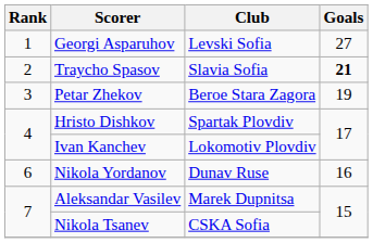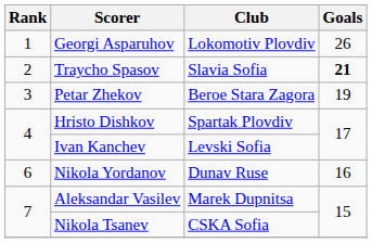 <table class="wikitable" style="text-align:center">
 <tr>
 <th>Rank</th>
 <th>Scorer</th>
 <th>Club</th>
 <th>Goals</th>
 </tr>
 <tr>
 <td rowspan="1">1</td>
 <td align="left"> <a href='#'>Georgi Asparuhov</a></td>
-<td align="left"><a href='#'>Levski Sofia</a></td>
-<td rowspan="1">27</td>
+<td align="left"><a href='#'>Lokomotiv Plovdiv</a></td>
+<td rowspan="1">26</td>
 </tr>
 <tr>
 <td rowspan="1">2</td>
 <td align="left"> <a href='#'>Traycho Spasov</a></td>
 <td align="left"><a href='#'>Slavia Sofia</a></td>
 <td rowspan="1"><strong>21</strong></td>
 </tr>
 <tr>
 <td rowspan="1">3</td>
 <td align="left"> <a href='#'>Petar Zhekov</a></td>
 <td align="left"><a href='#'>Beroe Stara Zagora</a></td>
 <td rowspan="1">19</td>
 </tr>
 <tr>
 <td rowspan="2">4</td>
 <td align="left"> <a href='#'>Hristo Dishkov</a></td>
 <td align="left"><a href='#'>Spartak Plovdiv</a></td>
 <td rowspan="2">17</td>
 </tr>
 <tr>
 <td align="left"> <a href='#'>Ivan Kanchev</a></td>
-<td align="left"><a href='#'>Lokomotiv Plovdiv</a></td>
+<td align="left"><a href='#'>Levski Sofia</a></td>
 </tr>
 <tr>
 <td rowspan="1">6</td>
 <td align="left"> <a href='#'>Nikola Yordanov</a></td>
 <td align="left"><a href='#'>Dunav Ruse</a></td>
 <td rowspan="1">16</td>
 </tr>
 <tr>
 <td rowspan="2">7</td>
 <td align="left"> <a href='#'>Aleksandar Vasilev</a></td>
 <td align="left"><a href='#'>Marek Dupnitsa</a></td>
 <td rowspan="2">15</td>
 </tr>
 <tr>
 <td align="left"> <a href='#'>Nikola Tsanev</a></td>
 <td align="left"><a href='#'>CSKA Sofia</a></td>
 </tr>
 <tr>
 </tr>
 </table>
